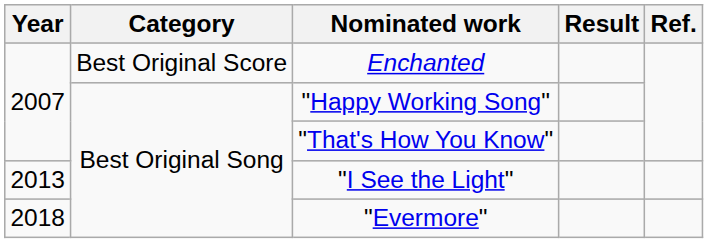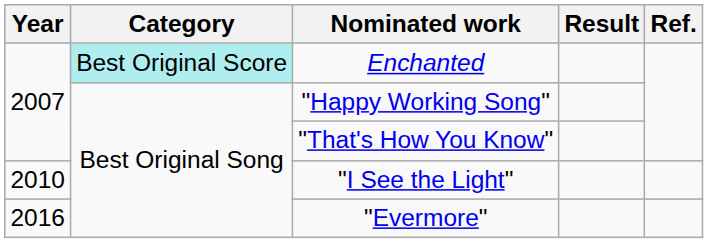 <table class="wikitable plainrowheaders" style="text-align:center;">
 <tr>
 <th>Year</th>
 <th>Category</th>
 <th>Nominated work</th>
 <th>Result</th>
 <th>Ref.</th>
 </tr>
 <tr>
 <td rowspan="3">2007</td>
-<td>Best Original Score</td>
+<td style="background: paleturquoise;">Best Original Score</td>
 <td><em><a href='#'>Enchanted</a></em></td>
 <td></td>
 <td rowspan="3"></td>
 </tr>
 <tr>
 <td rowspan="4">Best Original Song</td>
 <td>"<a href='#'>Happy Working Song</a>"  <br> </td>
 <td></td>
 </tr>
 <tr>
 <td>"<a href='#'>That's How You Know</a>"  <br> </td>
 <td></td>
 </tr>
 <tr>
-<td>2013</td>
+<td>2010</td>
 <td>"<a href='#'>I See the Light</a>"  <br> </td>
 <td></td>
 <td></td>
 </tr>
 <tr>
-<td>2018</td>
+<td>2016</td>
 <td>"<a href='#'>Evermore</a>"  <br> </td>
 <td></td>
 <td align="center"></td>
 </tr>
 </table>
